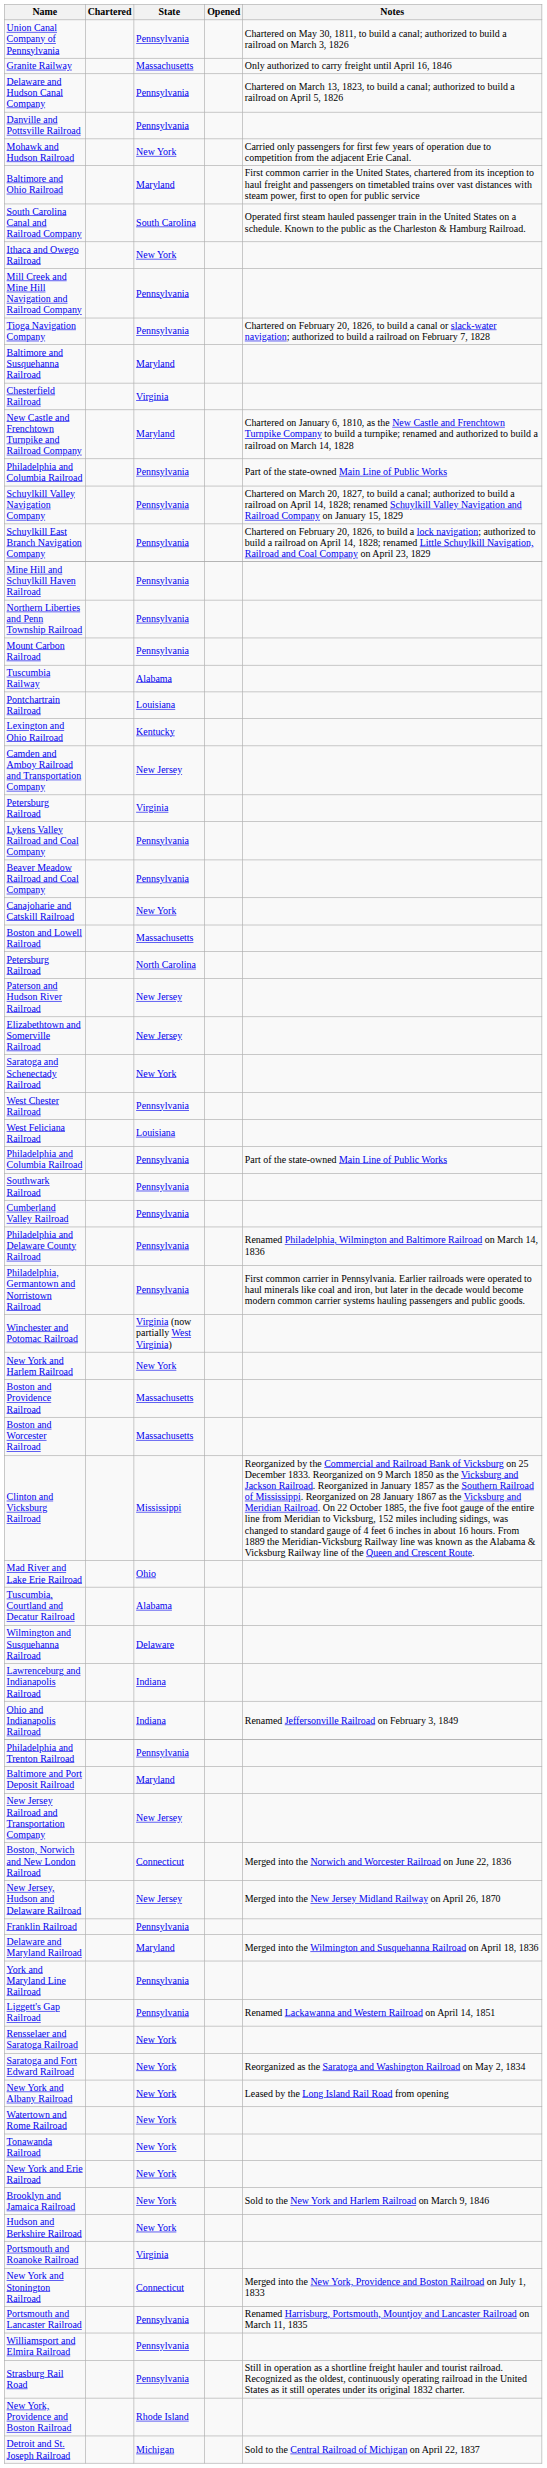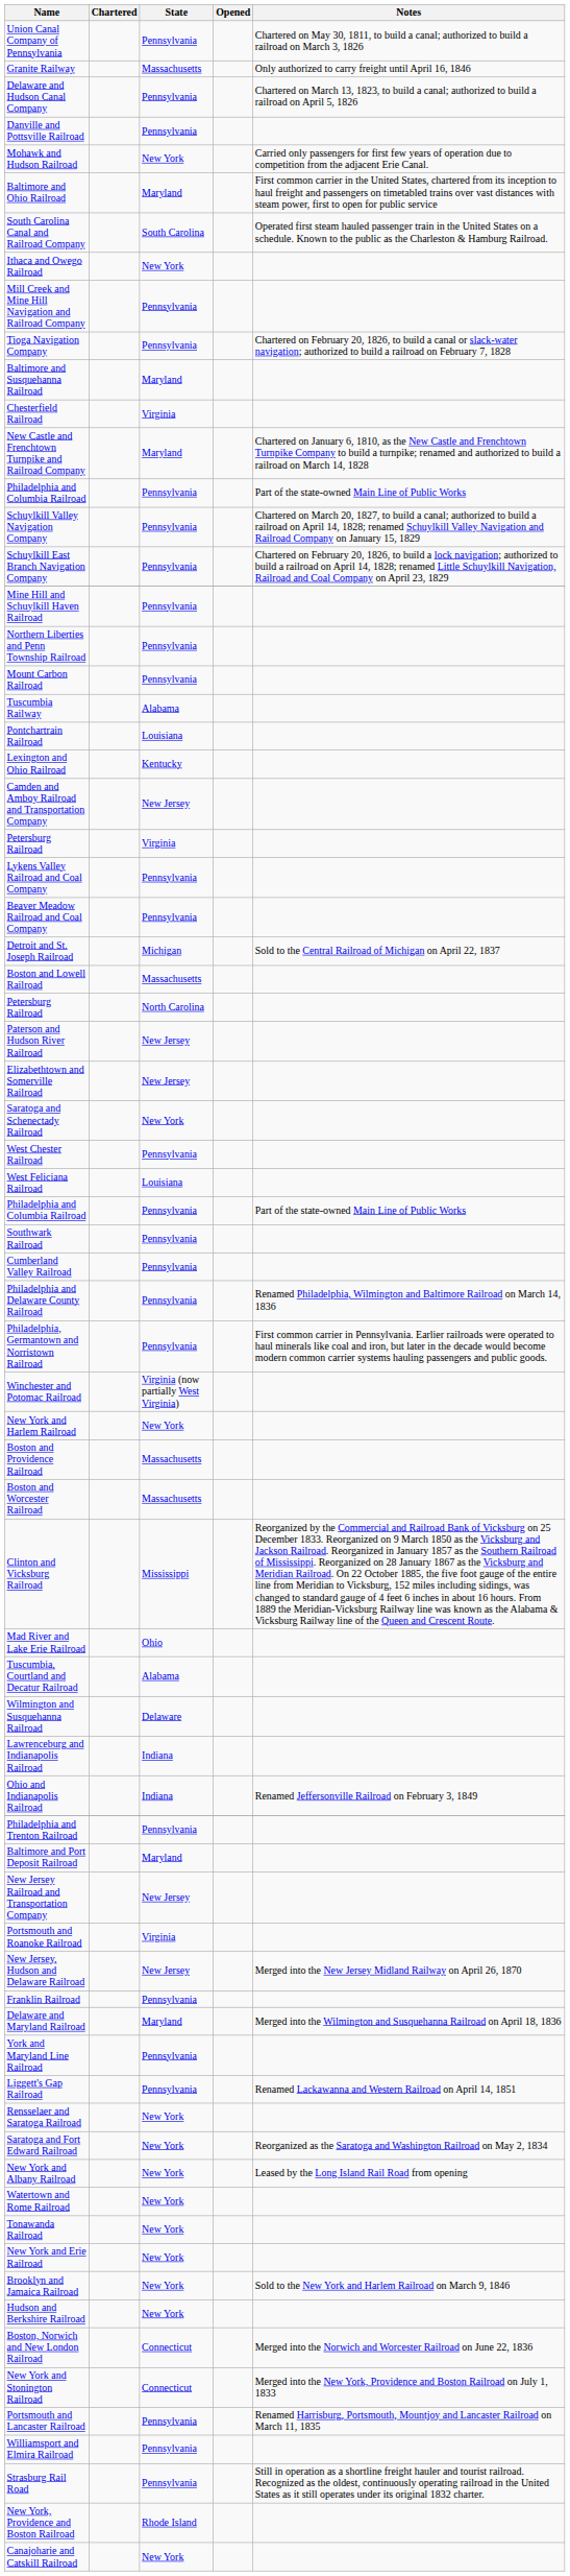 <table class="wikitable sortable" border="1">
 <tr>
 <th>Name</th>
 <th>Chartered</th>
 <th>State</th>
 <th>Opened</th>
 <th>Notes</th>
 </tr>
 <tr>
 <td><a href='#'>Union Canal Company of Pennsylvania</a></td>
 <td></td>
 <td><a href='#'>Pennsylvania</a></td>
 <td></td>
 <td>Chartered on May 30, 1811, to build a canal; authorized to build a railroad on March 3, 1826</td>
 </tr>
 <tr>
 <td><a href='#'>Granite Railway</a></td>
 <td></td>
 <td><a href='#'>Massachusetts</a></td>
 <td></td>
 <td>Only authorized to carry freight until April 16, 1846</td>
 </tr>
 <tr>
 <td><a href='#'>Delaware and Hudson Canal Company</a></td>
 <td></td>
 <td><a href='#'>Pennsylvania</a></td>
 <td></td>
 <td>Chartered on March 13, 1823, to build a canal; authorized to build a railroad on April 5, 1826</td>
 </tr>
 <tr>
 <td><a href='#'>Danville and Pottsville Railroad</a></td>
 <td></td>
 <td><a href='#'>Pennsylvania</a></td>
 <td></td>
 <td></td>
 </tr>
 <tr>
 <td><a href='#'>Mohawk and Hudson Railroad</a></td>
 <td></td>
 <td><a href='#'>New York</a></td>
 <td></td>
 <td>Carried only passengers for first few years of operation due to competition from the adjacent Erie Canal.</td>
 </tr>
 <tr>
 <td><a href='#'>Baltimore and Ohio Railroad</a></td>
 <td></td>
 <td><a href='#'>Maryland</a></td>
 <td></td>
 <td>First common carrier in the United States, chartered from its inception to haul freight and passengers on timetabled trains over vast distances with steam power, first to open for public service</td>
 </tr>
 <tr>
 <td><a href='#'>South Carolina Canal and Railroad Company</a></td>
 <td></td>
 <td><a href='#'>South Carolina</a></td>
 <td></td>
 <td>Operated first steam hauled passenger train in the United States on a schedule. Known to the public as the Charleston & Hamburg Railroad.</td>
 </tr>
 <tr>
 <td><a href='#'>Ithaca and Owego Railroad</a></td>
 <td></td>
 <td><a href='#'>New York</a></td>
 <td></td>
 <td></td>
 </tr>
 <tr>
 <td><a href='#'>Mill Creek and Mine Hill Navigation and Railroad Company</a></td>
 <td></td>
 <td><a href='#'>Pennsylvania</a></td>
 <td></td>
 <td></td>
 </tr>
 <tr>
 <td><a href='#'>Tioga Navigation Company</a></td>
 <td></td>
 <td><a href='#'>Pennsylvania</a></td>
 <td></td>
 <td>Chartered on February 20, 1826, to build a canal or <a href='#'>slack-water navigation</a>; authorized to build a railroad on February 7, 1828</td>
 </tr>
 <tr>
 <td><a href='#'>Baltimore and Susquehanna Railroad</a></td>
 <td></td>
 <td><a href='#'>Maryland</a></td>
 <td></td>
 <td></td>
 </tr>
 <tr>
 <td><a href='#'>Chesterfield Railroad</a></td>
 <td></td>
 <td><a href='#'>Virginia</a></td>
 <td></td>
 <td></td>
 </tr>
 <tr>
 <td><a href='#'>New Castle and Frenchtown Turnpike and Railroad Company</a></td>
 <td></td>
 <td><a href='#'>Maryland</a></td>
 <td></td>
 <td>Chartered on January 6, 1810, as the <a href='#'>New Castle and Frenchtown Turnpike Company</a> to build a turnpike; renamed and authorized to build a railroad on March 14, 1828</td>
 </tr>
 <tr>
 <td><a href='#'>Philadelphia and Columbia Railroad</a></td>
 <td></td>
 <td><a href='#'>Pennsylvania</a></td>
 <td></td>
 <td>Part of the state-owned <a href='#'>Main Line of Public Works</a></td>
 </tr>
 <tr>
 <td><a href='#'>Schuylkill Valley Navigation Company</a></td>
 <td></td>
 <td><a href='#'>Pennsylvania</a></td>
 <td></td>
 <td>Chartered on March 20, 1827, to build a canal; authorized to build a railroad on April 14, 1828; renamed <a href='#'>Schuylkill Valley Navigation and Railroad Company</a> on January 15, 1829</td>
 </tr>
 <tr>
 <td><a href='#'>Schuylkill East Branch Navigation Company</a></td>
 <td></td>
 <td><a href='#'>Pennsylvania</a></td>
 <td></td>
 <td>Chartered on February 20, 1826, to build a <a href='#'>lock navigation</a>; authorized to build a railroad on April 14, 1828; renamed <a href='#'>Little Schuylkill Navigation, Railroad and Coal Company</a> on April 23, 1829</td>
 </tr>
 <tr>
 </tr>
 <tr>
 <td><a href='#'>Mine Hill and Schuylkill Haven Railroad</a></td>
 <td></td>
 <td><a href='#'>Pennsylvania</a></td>
 <td></td>
 <td></td>
 </tr>
 <tr>
 <td><a href='#'>Northern Liberties and Penn Township Railroad</a></td>
 <td></td>
 <td><a href='#'>Pennsylvania</a></td>
 <td></td>
 <td></td>
 </tr>
 <tr>
 <td><a href='#'>Mount Carbon Railroad</a></td>
 <td></td>
 <td><a href='#'>Pennsylvania</a></td>
 <td></td>
 <td></td>
 </tr>
 <tr>
 <td><a href='#'>Tuscumbia Railway</a></td>
 <td></td>
 <td><a href='#'>Alabama</a></td>
 <td></td>
 <td></td>
 </tr>
 <tr>
 <td><a href='#'>Pontchartrain Railroad</a></td>
 <td></td>
 <td><a href='#'>Louisiana</a></td>
 <td></td>
 <td></td>
 </tr>
 <tr>
 <td><a href='#'>Lexington and Ohio Railroad</a></td>
 <td></td>
 <td><a href='#'>Kentucky</a></td>
 <td></td>
 <td></td>
 </tr>
 <tr>
 <td><a href='#'>Camden and Amboy Railroad and Transportation Company</a></td>
 <td></td>
 <td><a href='#'>New Jersey</a></td>
 <td></td>
 <td></td>
 </tr>
 <tr>
 <td><a href='#'>Petersburg Railroad</a></td>
 <td></td>
 <td><a href='#'>Virginia</a></td>
 <td></td>
 <td></td>
 </tr>
 <tr>
 <td><a href='#'>Lykens Valley Railroad and Coal Company</a></td>
 <td></td>
 <td><a href='#'>Pennsylvania</a></td>
 <td></td>
 <td></td>
 </tr>
 <tr>
 <td><a href='#'>Beaver Meadow Railroad and Coal Company</a></td>
 <td></td>
 <td><a href='#'>Pennsylvania</a></td>
 <td></td>
 <td></td>
 </tr>
 <tr>
-<td><a href='#'>Canajoharie and Catskill Railroad</a></td>
+<td><a href='#'>Detroit and St. Joseph Railroad</a></td>
 <td></td>
-<td><a href='#'>New York</a></td>
+<td><a href='#'>Michigan</a></td>
 <td></td>
-<td></td>
+<td>Sold to the <a href='#'>Central Railroad of Michigan</a> on April 22, 1837</td>
 </tr>
 <tr>
 <td><a href='#'>Boston and Lowell Railroad</a></td>
 <td></td>
 <td><a href='#'>Massachusetts</a></td>
 <td></td>
 <td></td>
 </tr>
 <tr>
 <td><a href='#'>Petersburg Railroad</a></td>
 <td></td>
 <td><a href='#'>North Carolina</a></td>
 <td></td>
 <td></td>
 </tr>
 <tr>
 <td><a href='#'>Paterson and Hudson River Railroad</a></td>
 <td></td>
 <td><a href='#'>New Jersey</a></td>
 <td></td>
 <td></td>
 </tr>
 <tr>
 <td><a href='#'>Elizabethtown and Somerville Railroad</a></td>
 <td></td>
 <td><a href='#'>New Jersey</a></td>
 <td></td>
 <td></td>
 </tr>
 <tr>
 <td><a href='#'>Saratoga and Schenectady Railroad</a></td>
 <td></td>
 <td><a href='#'>New York</a></td>
 <td></td>
 <td></td>
 </tr>
 <tr>
 <td><a href='#'>West Chester Railroad</a></td>
 <td></td>
 <td><a href='#'>Pennsylvania</a></td>
 <td></td>
 <td></td>
 </tr>
 <tr>
 <td><a href='#'>West Feliciana Railroad</a></td>
 <td></td>
 <td><a href='#'>Louisiana</a></td>
 <td></td>
 <td></td>
 </tr>
 <tr>
 <td><a href='#'>Philadelphia and Columbia Railroad</a></td>
 <td></td>
 <td><a href='#'>Pennsylvania</a></td>
 <td></td>
 <td>Part of the state-owned <a href='#'>Main Line of Public Works</a></td>
 </tr>
 <tr>
 <td><a href='#'>Southwark Railroad</a></td>
 <td></td>
 <td><a href='#'>Pennsylvania</a></td>
 <td></td>
 <td></td>
 </tr>
 <tr>
 <td><a href='#'>Cumberland Valley Railroad</a></td>
 <td></td>
 <td><a href='#'>Pennsylvania</a></td>
 <td></td>
 <td></td>
 </tr>
 <tr>
 <td><a href='#'>Philadelphia and Delaware County Railroad</a></td>
 <td></td>
 <td><a href='#'>Pennsylvania</a></td>
 <td></td>
 <td>Renamed <a href='#'>Philadelphia, Wilmington and Baltimore Railroad</a> on March 14, 1836</td>
 </tr>
 <tr>
 <td><a href='#'>Philadelphia, Germantown and Norristown Railroad</a></td>
 <td></td>
 <td><a href='#'>Pennsylvania</a></td>
 <td></td>
 <td>First common carrier in Pennsylvania. Earlier railroads were operated to haul minerals like coal and iron, but later in the decade would become modern common carrier systems hauling passengers and public goods.</td>
 </tr>
 <tr>
 <td><a href='#'>Winchester and Potomac Railroad</a></td>
 <td></td>
 <td><a href='#'>Virginia</a> (now partially <a href='#'>West Virginia</a>)</td>
 <td></td>
 <td></td>
 </tr>
 <tr>
 <td><a href='#'>New York and Harlem Railroad</a></td>
 <td></td>
 <td><a href='#'>New York</a></td>
 <td></td>
 <td></td>
 </tr>
 <tr>
 <td><a href='#'>Boston and Providence Railroad</a></td>
 <td></td>
 <td><a href='#'>Massachusetts</a></td>
 <td></td>
 <td></td>
 </tr>
 <tr>
 <td><a href='#'>Boston and Worcester Railroad</a></td>
 <td></td>
 <td><a href='#'>Massachusetts</a></td>
 <td></td>
 <td></td>
 </tr>
 <tr>
 <td><a href='#'>Clinton and Vicksburg Railroad</a></td>
 <td></td>
 <td><a href='#'>Mississippi</a></td>
 <td></td>
 <td>Reorganized by the <a href='#'>Commercial and Railroad Bank of Vicksburg</a> on 25 December 1833. Reorganized on 9 March 1850 as the <a href='#'>Vicksburg and Jackson Railroad</a>. Reorganized in January 1857 as the <a href='#'>Southern Railroad of Mississippi</a>. Reorganized on 28 January 1867 as the <a href='#'>Vicksburg and Meridian Railroad</a>. On 22 October 1885, the five foot gauge of the entire line from Meridian to Vicksburg, 152 miles including sidings, was changed to standard gauge of 4 feet 6 inches in about 16 hours. From 1889 the Meridian-Vicksburg Railway line was known as the Alabama & Vicksburg Railway line of the <a href='#'>Queen and Crescent Route</a>.</td>
 </tr>
 <tr>
 <td><a href='#'>Mad River and Lake Erie Railroad</a></td>
 <td></td>
 <td><a href='#'>Ohio</a></td>
 <td></td>
 <td></td>
 </tr>
 <tr>
 <td><a href='#'>Tuscumbia, Courtland and Decatur Railroad</a></td>
 <td></td>
 <td><a href='#'>Alabama</a></td>
 <td></td>
 <td></td>
 </tr>
 <tr>
 <td><a href='#'>Wilmington and Susquehanna Railroad</a></td>
 <td></td>
 <td><a href='#'>Delaware</a></td>
 <td></td>
 <td></td>
 </tr>
 <tr>
 <td><a href='#'>Lawrenceburg and Indianapolis Railroad</a></td>
 <td></td>
 <td><a href='#'>Indiana</a></td>
 <td></td>
 <td></td>
 </tr>
 <tr>
 <td><a href='#'>Ohio and Indianapolis Railroad</a></td>
 <td></td>
 <td><a href='#'>Indiana</a></td>
 <td></td>
 <td>Renamed <a href='#'>Jeffersonville Railroad</a> on February 3, 1849</td>
 </tr>
 <tr>
 </tr>
 <tr>
 <td><a href='#'>Philadelphia and Trenton Railroad</a></td>
 <td></td>
 <td><a href='#'>Pennsylvania</a></td>
 <td></td>
 <td></td>
 </tr>
 <tr>
 <td><a href='#'>Baltimore and Port Deposit Railroad</a></td>
 <td></td>
 <td><a href='#'>Maryland</a></td>
 <td></td>
 <td></td>
 </tr>
 <tr>
 <td><a href='#'>New Jersey Railroad and Transportation Company</a></td>
 <td></td>
 <td><a href='#'>New Jersey</a></td>
 <td></td>
 <td></td>
 </tr>
 <tr>
-<td><a href='#'>Boston, Norwich and New London Railroad</a></td>
+<td><a href='#'>Portsmouth and Roanoke Railroad</a></td>
 <td></td>
-<td><a href='#'>Connecticut</a></td>
+<td><a href='#'>Virginia</a></td>
 <td></td>
-<td>Merged into the <a href='#'>Norwich and Worcester Railroad</a> on June 22, 1836</td>
+<td></td>
 </tr>
 <tr>
 <td><a href='#'>New Jersey, Hudson and Delaware Railroad</a></td>
 <td></td>
 <td><a href='#'>New Jersey</a></td>
 <td></td>
 <td>Merged into the <a href='#'>New Jersey Midland Railway</a> on April 26, 1870</td>
 </tr>
 <tr>
 <td><a href='#'>Franklin Railroad</a></td>
 <td></td>
 <td><a href='#'>Pennsylvania</a></td>
 <td></td>
 <td></td>
 </tr>
 <tr>
 <td><a href='#'>Delaware and Maryland Railroad</a></td>
 <td></td>
 <td><a href='#'>Maryland</a></td>
 <td></td>
 <td>Merged into the <a href='#'>Wilmington and Susquehanna Railroad</a> on April 18, 1836</td>
 </tr>
 <tr>
 <td><a href='#'>York and Maryland Line Railroad</a></td>
 <td></td>
 <td><a href='#'>Pennsylvania</a></td>
 <td></td>
 <td></td>
 </tr>
 <tr>
 <td><a href='#'>Liggett's Gap Railroad</a></td>
 <td></td>
 <td><a href='#'>Pennsylvania</a></td>
 <td></td>
 <td>Renamed <a href='#'>Lackawanna and Western Railroad</a> on April 14, 1851</td>
 </tr>
 <tr>
 <td><a href='#'>Rensselaer and Saratoga Railroad</a></td>
 <td></td>
 <td><a href='#'>New York</a></td>
 <td></td>
 <td></td>
 </tr>
 <tr>
 <td><a href='#'>Saratoga and Fort Edward Railroad</a></td>
 <td></td>
 <td><a href='#'>New York</a></td>
 <td></td>
 <td>Reorganized as the <a href='#'>Saratoga and Washington Railroad</a> on May 2, 1834</td>
 </tr>
 <tr>
 <td><a href='#'>New York and Albany Railroad</a></td>
 <td></td>
 <td><a href='#'>New York</a></td>
 <td></td>
 <td>Leased by the <a href='#'>Long Island Rail Road</a> from opening</td>
 </tr>
 <tr>
 <td><a href='#'>Watertown and Rome Railroad</a></td>
 <td></td>
 <td><a href='#'>New York</a></td>
 <td></td>
 <td></td>
 </tr>
 <tr>
 <td><a href='#'>Tonawanda Railroad</a></td>
 <td></td>
 <td><a href='#'>New York</a></td>
 <td></td>
 <td></td>
 </tr>
 <tr>
 <td><a href='#'>New York and Erie Railroad</a></td>
 <td></td>
 <td><a href='#'>New York</a></td>
 <td></td>
 <td></td>
 </tr>
 <tr>
 <td><a href='#'>Brooklyn and Jamaica Railroad</a></td>
 <td></td>
 <td><a href='#'>New York</a></td>
 <td></td>
 <td>Sold to the <a href='#'>New York and Harlem Railroad</a> on March 9, 1846</td>
 </tr>
 <tr>
 <td><a href='#'>Hudson and Berkshire Railroad</a></td>
 <td></td>
 <td><a href='#'>New York</a></td>
 <td></td>
 <td></td>
 </tr>
 <tr>
-<td><a href='#'>Portsmouth and Roanoke Railroad</a></td>
+<td><a href='#'>Boston, Norwich and New London Railroad</a></td>
 <td></td>
-<td><a href='#'>Virginia</a></td>
+<td><a href='#'>Connecticut</a></td>
 <td></td>
-<td></td>
+<td>Merged into the <a href='#'>Norwich and Worcester Railroad</a> on June 22, 1836</td>
 </tr>
 <tr>
 <td><a href='#'>New York and Stonington Railroad</a></td>
 <td></td>
 <td><a href='#'>Connecticut</a></td>
 <td></td>
 <td>Merged into the <a href='#'>New York, Providence and Boston Railroad</a> on July 1, 1833</td>
 </tr>
 <tr>
 <td><a href='#'>Portsmouth and Lancaster Railroad</a></td>
 <td></td>
 <td><a href='#'>Pennsylvania</a></td>
 <td></td>
 <td>Renamed <a href='#'>Harrisburg, Portsmouth, Mountjoy and Lancaster Railroad</a> on March 11, 1835</td>
 </tr>
 <tr>
 <td><a href='#'>Williamsport and Elmira Railroad</a></td>
 <td></td>
 <td><a href='#'>Pennsylvania</a></td>
 <td></td>
 <td></td>
 </tr>
 <tr>
 <td><a href='#'>Strasburg Rail Road</a></td>
 <td></td>
 <td><a href='#'>Pennsylvania</a></td>
 <td></td>
 <td>Still in operation as a shortline freight hauler and tourist railroad. Recognized as the oldest, continuously operating railroad in the United States as it still operates under its original 1832 charter.</td>
 </tr>
 <tr>
 <td><a href='#'>New York, Providence and Boston Railroad</a></td>
 <td></td>
 <td><a href='#'>Rhode Island</a></td>
 <td></td>
 <td></td>
 </tr>
 <tr>
-<td><a href='#'>Detroit and St. Joseph Railroad</a></td>
+<td><a href='#'>Canajoharie and Catskill Railroad</a></td>
 <td></td>
-<td><a href='#'>Michigan</a></td>
+<td><a href='#'>New York</a></td>
 <td></td>
-<td>Sold to the <a href='#'>Central Railroad of Michigan</a> on April 22, 1837</td>
+<td></td>
 </tr>
 </table>
